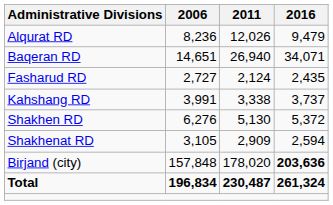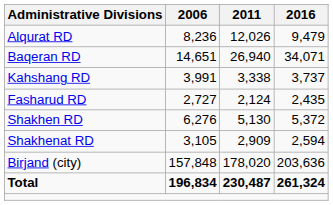 <table class="wikitable">
 <tr>
 <th>Administrative Divisions</th>
 <th>2006</th>
 <th>2011</th>
 <th>2016</th>
 </tr>
 <tr>
 <td><a href='#'>Alqurat RD</a></td>
 <td style="text-align: right;">8,236</td>
 <td style="text-align: right;">12,026</td>
 <td style="text-align: right;">9,479</td>
 </tr>
 <tr>
 <td><a href='#'>Baqeran RD</a></td>
 <td style="text-align: right;">14,651</td>
 <td style="text-align: right;">26,940</td>
 <td style="text-align: right;">34,071</td>
 </tr>
 <tr>
+<td><a href='#'>Kahshang RD</a></td>
+<td style="text-align: right;">3,991</td>
+<td style="text-align: right;">3,338</td>
+<td style="text-align: right;">3,737</td>
+</tr>
+<tr>
 <td><a href='#'>Fasharud RD</a></td>
 <td style="text-align: right;">2,727</td>
 <td style="text-align: right;">2,124</td>
 <td style="text-align: right;">2,435</td>
-</tr>
-<tr>
-<td><a href='#'>Kahshang RD</a></td>
-<td style="text-align: right;">3,991</td>
-<td style="text-align: right;">3,338</td>
-<td style="text-align: right;">3,737</td>
 </tr>
 <tr>
 <td><a href='#'>Shakhen RD</a></td>
 <td style="text-align: right;">6,276</td>
 <td style="text-align: right;">5,130</td>
 <td style="text-align: right;">5,372</td>
 </tr>
 <tr>
 <td><a href='#'>Shakhenat RD</a></td>
 <td style="text-align: right;">3,105</td>
 <td style="text-align: right;">2,909</td>
 <td style="text-align: right;">2,594</td>
 </tr>
 <tr>
 <td><a href='#'>Birjand</a> (city)</td>
 <td style="text-align: right;">157,848</td>
 <td style="text-align: right;">178,020</td>
-<td style="text-align: right;"><strong>203,636</strong></td>
+<td style="text-align: right;">203,636</td>
 </tr>
 <tr>
 <td><strong>Total</strong></td>
 <td style="text-align: right;"><strong>196,834</strong></td>
 <td style="text-align: right;"><strong>230,487</strong></td>
 <td style="text-align: right;"><strong>261,324</strong></td>
 </tr>
 <tr>
 <td colspan=4></td>
 </tr>
 </table>
